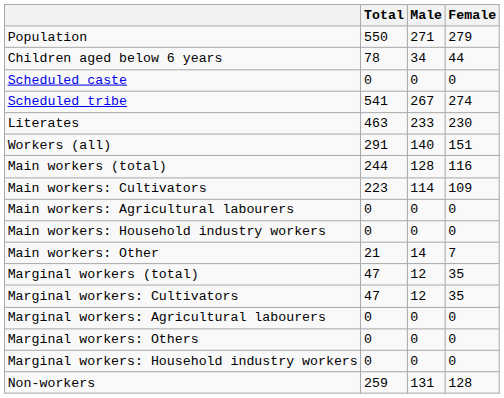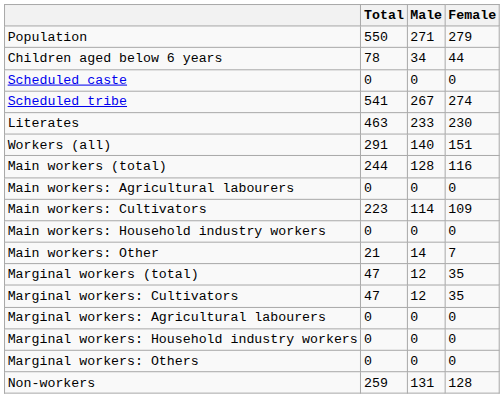 <table class="wikitable sortable">
 <tr>
 <th></th>
 <th>Total</th>
 <th>Male</th>
 <th>Female</th>
 </tr>
 <tr>
 <td>Population</td>
 <td>550</td>
 <td>271</td>
 <td>279</td>
 </tr>
 <tr>
 <td>Children aged below 6 years</td>
 <td>78</td>
 <td>34</td>
 <td>44</td>
 </tr>
 <tr>
 <td><a href='#'>Scheduled caste</a></td>
 <td>0</td>
 <td>0</td>
 <td>0</td>
 </tr>
 <tr>
 <td><a href='#'>Scheduled tribe</a></td>
 <td>541</td>
 <td>267</td>
 <td>274</td>
 </tr>
 <tr>
 <td>Literates</td>
 <td>463</td>
 <td>233</td>
 <td>230</td>
 </tr>
 <tr>
 <td>Workers (all)</td>
 <td>291</td>
 <td>140</td>
 <td>151</td>
 </tr>
 <tr>
 <td>Main workers (total)</td>
 <td>244</td>
 <td>128</td>
 <td>116</td>
 </tr>
 <tr>
+<td>Main workers: Agricultural labourers</td>
+<td>0</td>
+<td>0</td>
+<td>0</td>
+</tr>
+<tr>
 <td>Main workers: Cultivators</td>
 <td>223</td>
 <td>114</td>
 <td>109</td>
-</tr>
-<tr>
-<td>Main workers: Agricultural labourers</td>
-<td>0</td>
-<td>0</td>
-<td>0</td>
 </tr>
 <tr>
 <td>Main workers: Household industry workers</td>
 <td>0</td>
 <td>0</td>
 <td>0</td>
 </tr>
 <tr>
 <td>Main workers: Other</td>
 <td>21</td>
 <td>14</td>
 <td>7</td>
 </tr>
 <tr>
 <td>Marginal workers (total)</td>
 <td>47</td>
 <td>12</td>
 <td>35</td>
 </tr>
 <tr>
 <td>Marginal workers: Cultivators</td>
 <td>47</td>
 <td>12</td>
 <td>35</td>
 </tr>
 <tr>
 <td>Marginal workers: Agricultural labourers</td>
 <td>0</td>
 <td>0</td>
 <td>0</td>
 </tr>
 <tr>
-<td>Marginal workers: Others</td>
+<td>Marginal workers: Household industry workers</td>
 <td>0</td>
 <td>0</td>
 <td>0</td>
 </tr>
 <tr>
-<td>Marginal workers: Household industry workers</td>
+<td>Marginal workers: Others</td>
 <td>0</td>
 <td>0</td>
 <td>0</td>
 </tr>
 <tr>
 <td>Non-workers</td>
 <td>259</td>
 <td>131</td>
 <td>128</td>
 </tr>
 </table>
